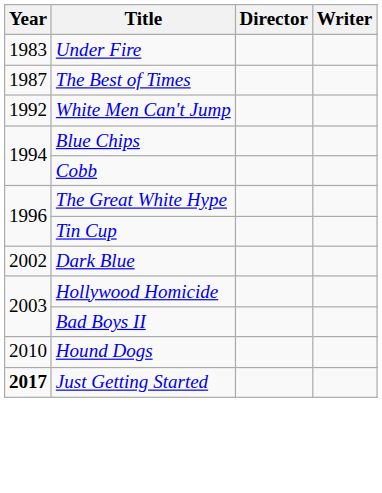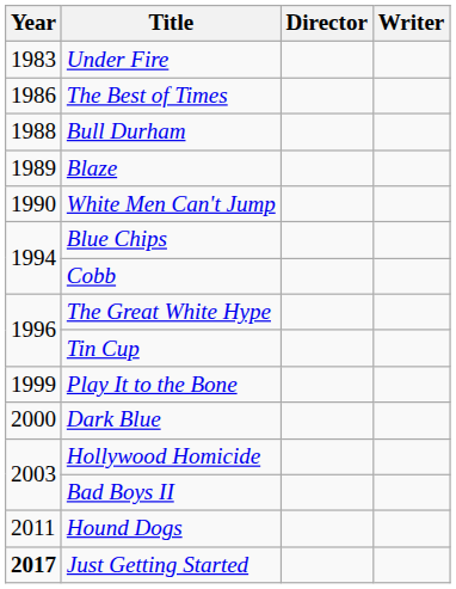 <table class="wikitable">
 <tr>
 <th>Year</th>
 <th>Title</th>
 <th>Director</th>
 <th>Writer</th>
 </tr>
 <tr>
 <td>1983</td>
 <td><em><a href='#'>Under Fire</a></em></td>
 <td></td>
 <td></td>
 </tr>
 <tr>
-<td>1987</td>
+<td>1986</td>
 <td><em><a href='#'>The Best of Times</a></em></td>
 <td></td>
 <td></td>
 </tr>
 <tr>
-<td>1992</td>
+<td>1988</td>
+<td><em><a href='#'>Bull Durham</a></em></td>
+<td></td>
+<td></td>
+</tr>
+<tr>
+<td>1989</td>
+<td><em><a href='#'>Blaze</a></em></td>
+<td></td>
+<td></td>
+</tr>
+<tr>
+<td>1990</td>
 <td><em><a href='#'>White Men Can't Jump</a></em></td>
 <td></td>
 <td></td>
 </tr>
 <tr>
 <td rowspan="2">1994</td>
 <td><em><a href='#'>Blue Chips</a></em></td>
 <td></td>
 <td></td>
 </tr>
 <tr>
 <td><em><a href='#'>Cobb</a></em></td>
 <td></td>
 <td></td>
 </tr>
 <tr>
 <td rowspan="2">1996</td>
 <td><em><a href='#'>The Great White Hype</a></em></td>
 <td></td>
 <td></td>
 </tr>
 <tr>
 <td><em><a href='#'>Tin Cup</a></em></td>
 <td></td>
 <td></td>
 </tr>
 <tr>
-<td>2002</td>
+<td>1999</td>
+<td><em><a href='#'>Play It to the Bone</a></em></td>
+<td></td>
+<td></td>
+</tr>
+<tr>
+<td>2000</td>
 <td><em><a href='#'>Dark Blue</a></em></td>
 <td></td>
 <td></td>
 </tr>
 <tr>
 <td rowspan="2">2003</td>
 <td><em><a href='#'>Hollywood Homicide</a></em></td>
 <td></td>
 <td></td>
 </tr>
 <tr>
 <td><em><a href='#'>Bad Boys II</a></em></td>
 <td></td>
 <td></td>
 </tr>
 <tr>
-<td>2010</td>
+<td>2011</td>
 <td><em><a href='#'>Hound Dogs</a></em></td>
 <td></td>
 <td></td>
 </tr>
 <tr>
 <td><strong>2017</strong></td>
 <td><em><a href='#'>Just Getting Started</a></em></td>
 <td></td>
 <td></td>
 </tr>
 </table>
